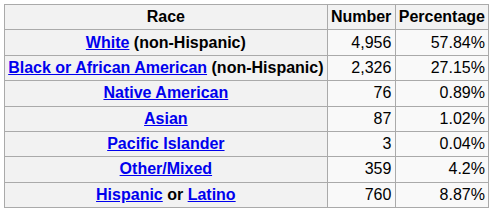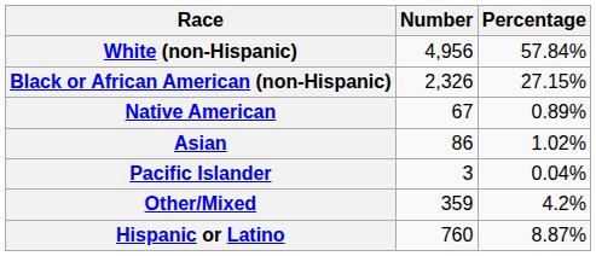 <table class="wikitable" style="text-align:right">
 <tr>
 <th scope="col">Race</th>
 <th scope="col">Number</th>
 <th scope="col">Percentage</th>
 </tr>
 <tr>
 <th scope="row"><a href='#'>White</a> (non-Hispanic)</th>
 <td>4,956</td>
 <td>57.84%</td>
 </tr>
 <tr>
 <th scope="row"><a href='#'>Black or African American</a> (non-Hispanic)</th>
 <td>2,326</td>
 <td>27.15%</td>
 </tr>
 <tr>
 <th scope="row"><a href='#'>Native American</a></th>
-<td>76</td>
+<td>67</td>
 <td>0.89%</td>
 </tr>
 <tr>
 <th scope="row"><a href='#'>Asian</a></th>
-<td>87</td>
+<td>86</td>
 <td>1.02%</td>
 </tr>
 <tr>
 <th scope="row"><a href='#'>Pacific Islander</a></th>
 <td>3</td>
 <td>0.04%</td>
 </tr>
 <tr>
 <th scope="row"><a href='#'>Other/Mixed</a></th>
 <td>359</td>
 <td>4.2%</td>
 </tr>
 <tr>
 <th scope="row"><a href='#'>Hispanic</a> or <a href='#'>Latino</a></th>
 <td>760</td>
 <td>8.87%</td>
 </tr>
 </table>
